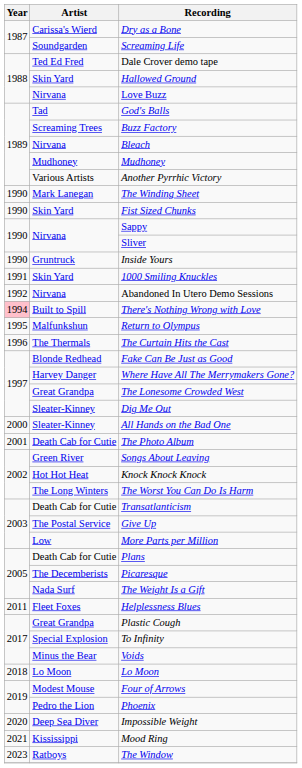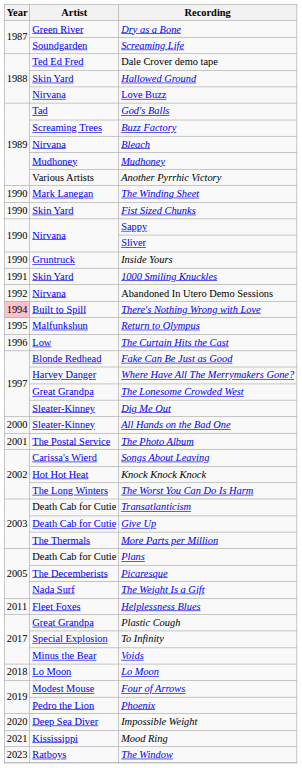 <table class="wikitable sortable">
 <tr>
 <th>Year</th>
 <th>Artist</th>
 <th>Recording</th>
 </tr>
 <tr>
 <td rowspan="2">1987</td>
-<td><a href='#'>Carissa's Wierd</a></td>
+<td><a href='#'>Green River</a></td>
 <td><em><a href='#'>Dry as a Bone</a></em></td>
 </tr>
 <tr>
 <td><a href='#'>Soundgarden</a></td>
 <td><em><a href='#'>Screaming Life</a></em></td>
 </tr>
 <tr>
 <td rowspan="3">1988</td>
 <td><a href='#'>Ted Ed Fred</a></td>
 <td>Dale Crover demo tape</td>
 </tr>
 <tr>
 <td><a href='#'>Skin Yard</a></td>
 <td><a href='#'><em>Hallowed Ground</em></a></td>
 </tr>
 <tr>
 <td><a href='#'>Nirvana</a></td>
 <td><a href='#'>Love Buzz</a></td>
 </tr>
 <tr>
 <td rowspan="5">1989</td>
 <td><a href='#'>Tad</a></td>
 <td><em><a href='#'>God's Balls</a></em></td>
 </tr>
 <tr>
 <td><a href='#'>Screaming Trees</a></td>
 <td><em><a href='#'>Buzz Factory</a></em></td>
 </tr>
 <tr>
 <td><a href='#'>Nirvana</a></td>
 <td><em><a href='#'>Bleach</a></em></td>
 </tr>
 <tr>
 <td><a href='#'>Mudhoney</a></td>
 <td><em><a href='#'>Mudhoney</a></em></td>
 </tr>
 <tr>
 <td>Various Artists</td>
 <td><em>Another Pyrrhic Victory</em></td>
 </tr>
 <tr>
 <td>1990</td>
 <td><a href='#'>Mark Lanegan</a></td>
 <td><em><a href='#'>The Winding Sheet</a></em></td>
 </tr>
 <tr>
 <td>1990</td>
 <td><a href='#'>Skin Yard</a></td>
 <td><em><a href='#'>Fist Sized Chunks</a></em></td>
 </tr>
 <tr>
 <td rowspan="2">1990</td>
 <td rowspan="2"><a href='#'>Nirvana</a></td>
 <td><a href='#'>Sappy</a></td>
 </tr>
 <tr>
 <td><a href='#'>Sliver</a></td>
 </tr>
 <tr>
 <td>1990</td>
 <td><a href='#'>Gruntruck</a></td>
 <td><em>Inside Yours</em></td>
 </tr>
 <tr>
 <td>1991</td>
 <td><a href='#'>Skin Yard</a></td>
 <td><em><a href='#'>1000 Smiling Knuckles</a></em></td>
 </tr>
 <tr>
 <td>1992</td>
 <td><a href='#'>Nirvana</a></td>
 <td>Abandoned In Utero Demo Sessions</td>
 </tr>
 <tr>
 <td style="background: pink;">1994</td>
 <td><a href='#'>Built to Spill</a></td>
 <td><em><a href='#'>There's Nothing Wrong with Love</a></em></td>
 </tr>
 <tr>
 <td>1995</td>
 <td><a href='#'>Malfunkshun</a></td>
 <td><em><a href='#'>Return to Olympus</a></em></td>
 </tr>
 <tr>
 <td>1996</td>
-<td><a href='#'>The Thermals</a></td>
+<td><a href='#'>Low</a></td>
 <td><em><a href='#'>The Curtain Hits the Cast</a></em></td>
 </tr>
 <tr>
 <td rowspan="4">1997</td>
 <td><a href='#'>Blonde Redhead</a></td>
 <td><em><a href='#'>Fake Can Be Just as Good</a></em></td>
 </tr>
 <tr>
 <td><a href='#'>Harvey Danger</a></td>
 <td><em><a href='#'>Where Have All The Merrymakers Gone?</a></em></td>
 </tr>
 <tr>
 <td><a href='#'>Great Grandpa</a></td>
 <td><em><a href='#'>The Lonesome Crowded West</a></em></td>
 </tr>
 <tr>
 <td><a href='#'>Sleater-Kinney</a></td>
 <td><em><a href='#'>Dig Me Out</a></em></td>
 </tr>
 <tr>
 <td>2000</td>
 <td><a href='#'>Sleater-Kinney</a></td>
 <td><em><a href='#'>All Hands on the Bad One</a></em></td>
 </tr>
 <tr>
 <td>2001</td>
-<td><a href='#'>Death Cab for Cutie</a></td>
+<td><a href='#'>The Postal Service</a></td>
 <td><em><a href='#'>The Photo Album</a></em></td>
 </tr>
 <tr>
 <td rowspan="3">2002</td>
-<td><a href='#'>Green River</a></td>
+<td><a href='#'>Carissa's Wierd</a></td>
 <td><em><a href='#'>Songs About Leaving</a></em></td>
 </tr>
 <tr>
 <td><a href='#'>Hot Hot Heat</a></td>
 <td><em>Knock Knock Knock</em></td>
 </tr>
 <tr>
 <td><a href='#'>The Long Winters</a></td>
 <td><em><a href='#'>The Worst You Can Do Is Harm</a></em></td>
 </tr>
 <tr>
 <td rowspan="3">2003</td>
 <td>Death Cab for Cutie</td>
 <td><em><a href='#'>Transatlanticism</a></em></td>
 </tr>
 <tr>
-<td><a href='#'>The Postal Service</a></td>
+<td><a href='#'>Death Cab for Cutie</a></td>
 <td><em><a href='#'>Give Up</a></em></td>
 </tr>
 <tr>
-<td><a href='#'>Low</a></td>
+<td><a href='#'>The Thermals</a></td>
 <td><em><a href='#'>More Parts per Million</a></em></td>
 </tr>
 <tr>
 <td rowspan="3">2005</td>
 <td>Death Cab for Cutie</td>
 <td><em><a href='#'>Plans</a></em></td>
 </tr>
 <tr>
 <td><a href='#'>The Decemberists</a></td>
 <td><em><a href='#'>Picaresque</a></em></td>
 </tr>
 <tr>
 <td><a href='#'>Nada Surf</a></td>
 <td><em><a href='#'>The Weight Is a Gift</a></em></td>
 </tr>
 <tr>
 <td>2011</td>
 <td><a href='#'>Fleet Foxes</a></td>
 <td><em><a href='#'>Helplessness Blues</a></em></td>
 </tr>
 <tr>
 <td rowspan="3">2017</td>
 <td><a href='#'>Great Grandpa</a></td>
 <td><em>Plastic Cough</em></td>
 </tr>
 <tr>
 <td><a href='#'>Special Explosion</a></td>
 <td><em>To Infinity</em></td>
 </tr>
 <tr>
 <td><a href='#'>Minus the Bear</a></td>
 <td><em><a href='#'>Voids</a></em></td>
 </tr>
 <tr>
 <td>2018</td>
 <td><a href='#'>Lo Moon</a></td>
 <td><em><a href='#'>Lo Moon</a></em></td>
 </tr>
 <tr>
 <td rowspan="2">2019</td>
 <td><a href='#'>Modest Mouse</a></td>
 <td><em><a href='#'>Four of Arrows</a></em></td>
 </tr>
 <tr>
 <td><a href='#'>Pedro the Lion</a></td>
 <td><em><a href='#'>Phoenix</a></em></td>
 </tr>
 <tr>
 <td>2020</td>
 <td><a href='#'>Deep Sea Diver</a></td>
 <td><em>Impossible Weight</em></td>
 </tr>
 <tr>
 <td>2021</td>
 <td><a href='#'>Kississippi</a></td>
 <td><em>Mood Ring</em></td>
 </tr>
 <tr>
 <td>2023</td>
 <td><a href='#'>Ratboys</a></td>
 <td><em><a href='#'>The Window</a></em></td>
 </tr>
 <tr>
 </tr>
 </table>
